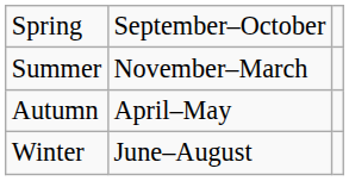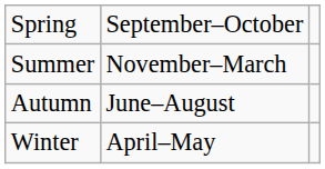 <table class="wikitable">
 <tr>
 <td>Spring</td>
 <td>September–October</td>
 <td></td>
 </tr>
 <tr>
 <td>Summer</td>
 <td>November–March</td>
 <td></td>
 </tr>
 <tr>
 <td>Autumn</td>
-<td>April–May</td>
+<td>June–August</td>
 <td></td>
 </tr>
 <tr>
 <td>Winter</td>
-<td>June–August</td>
+<td>April–May</td>
 <td></td>
 </tr>
 </table>
